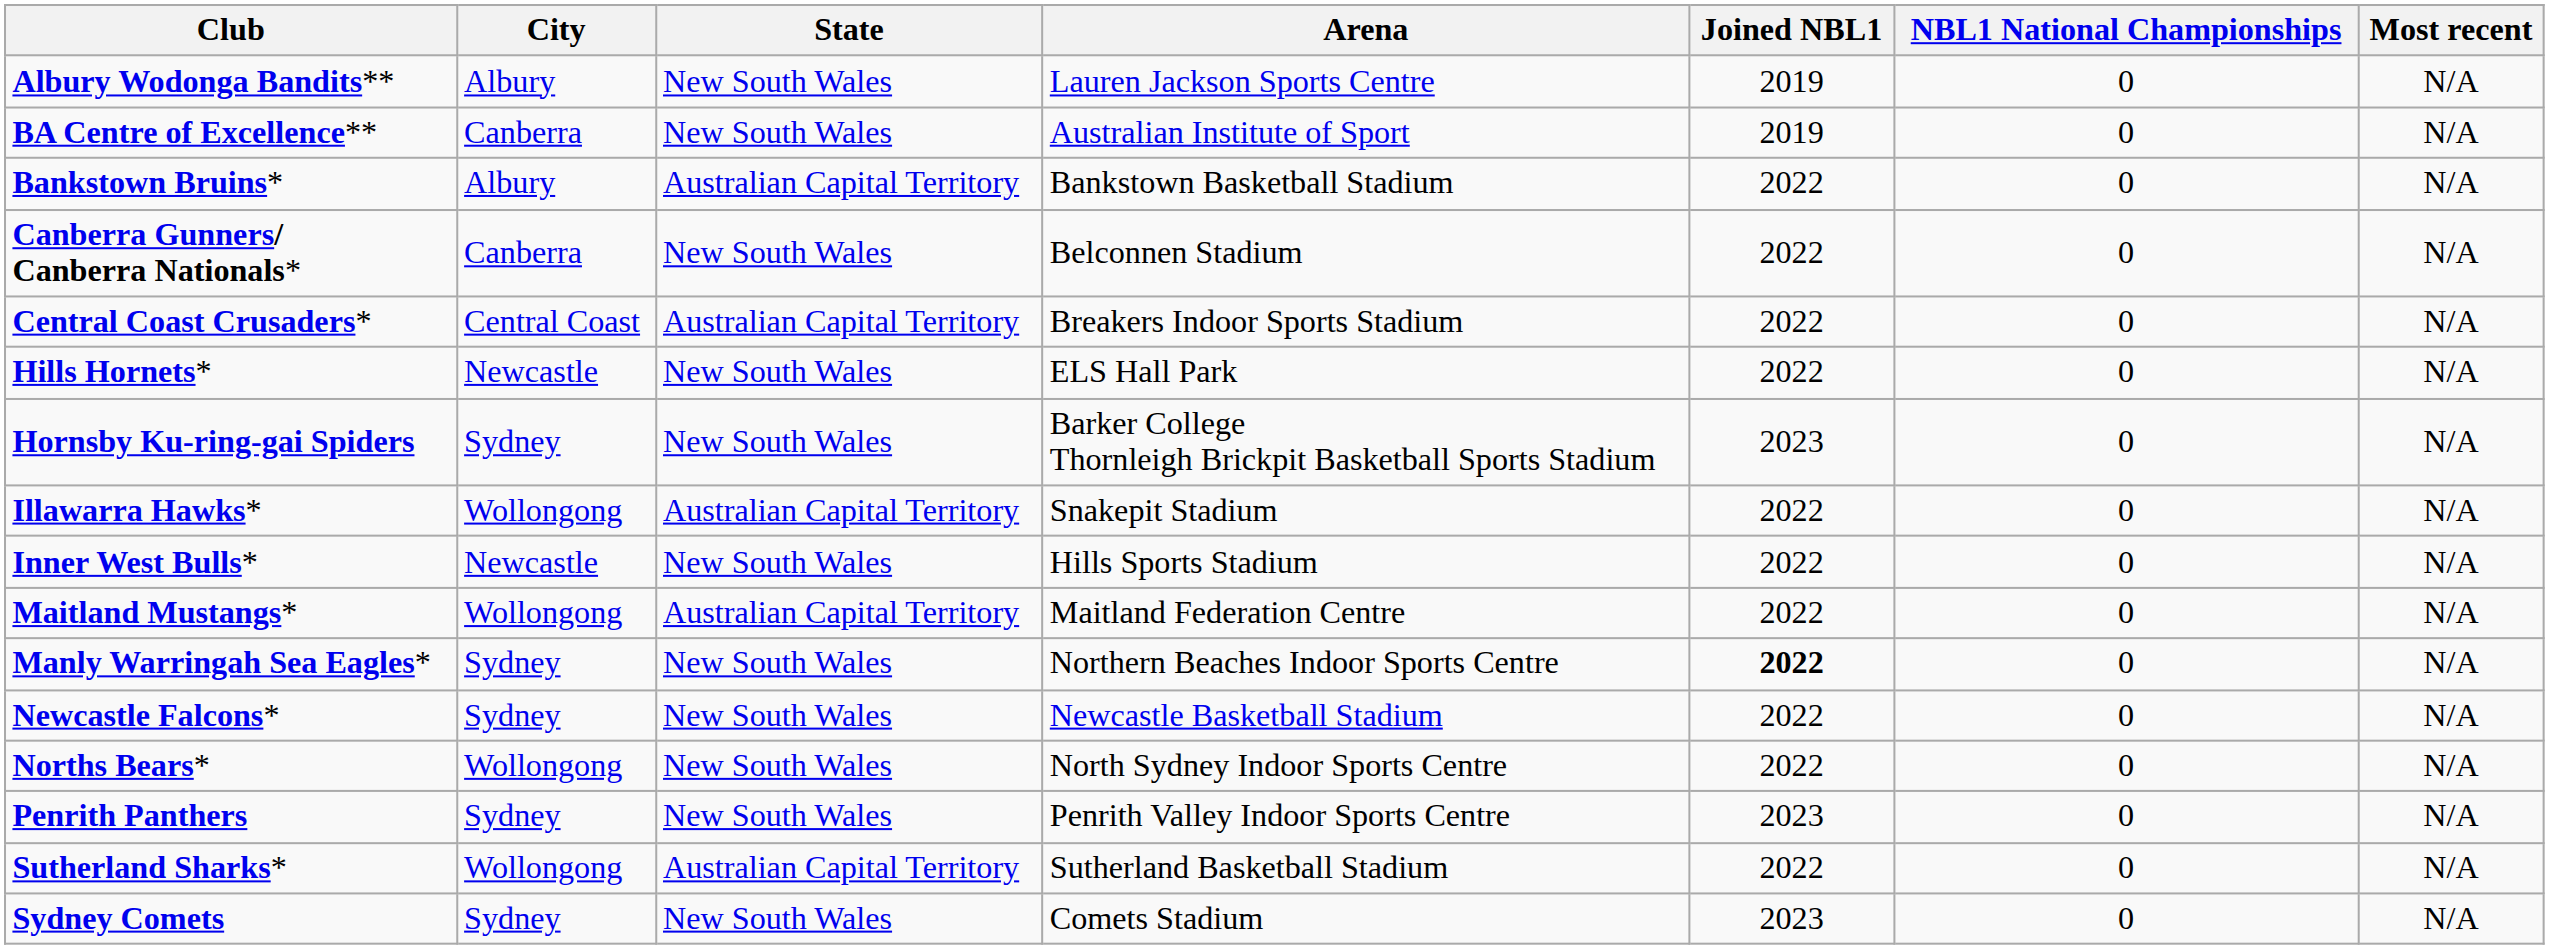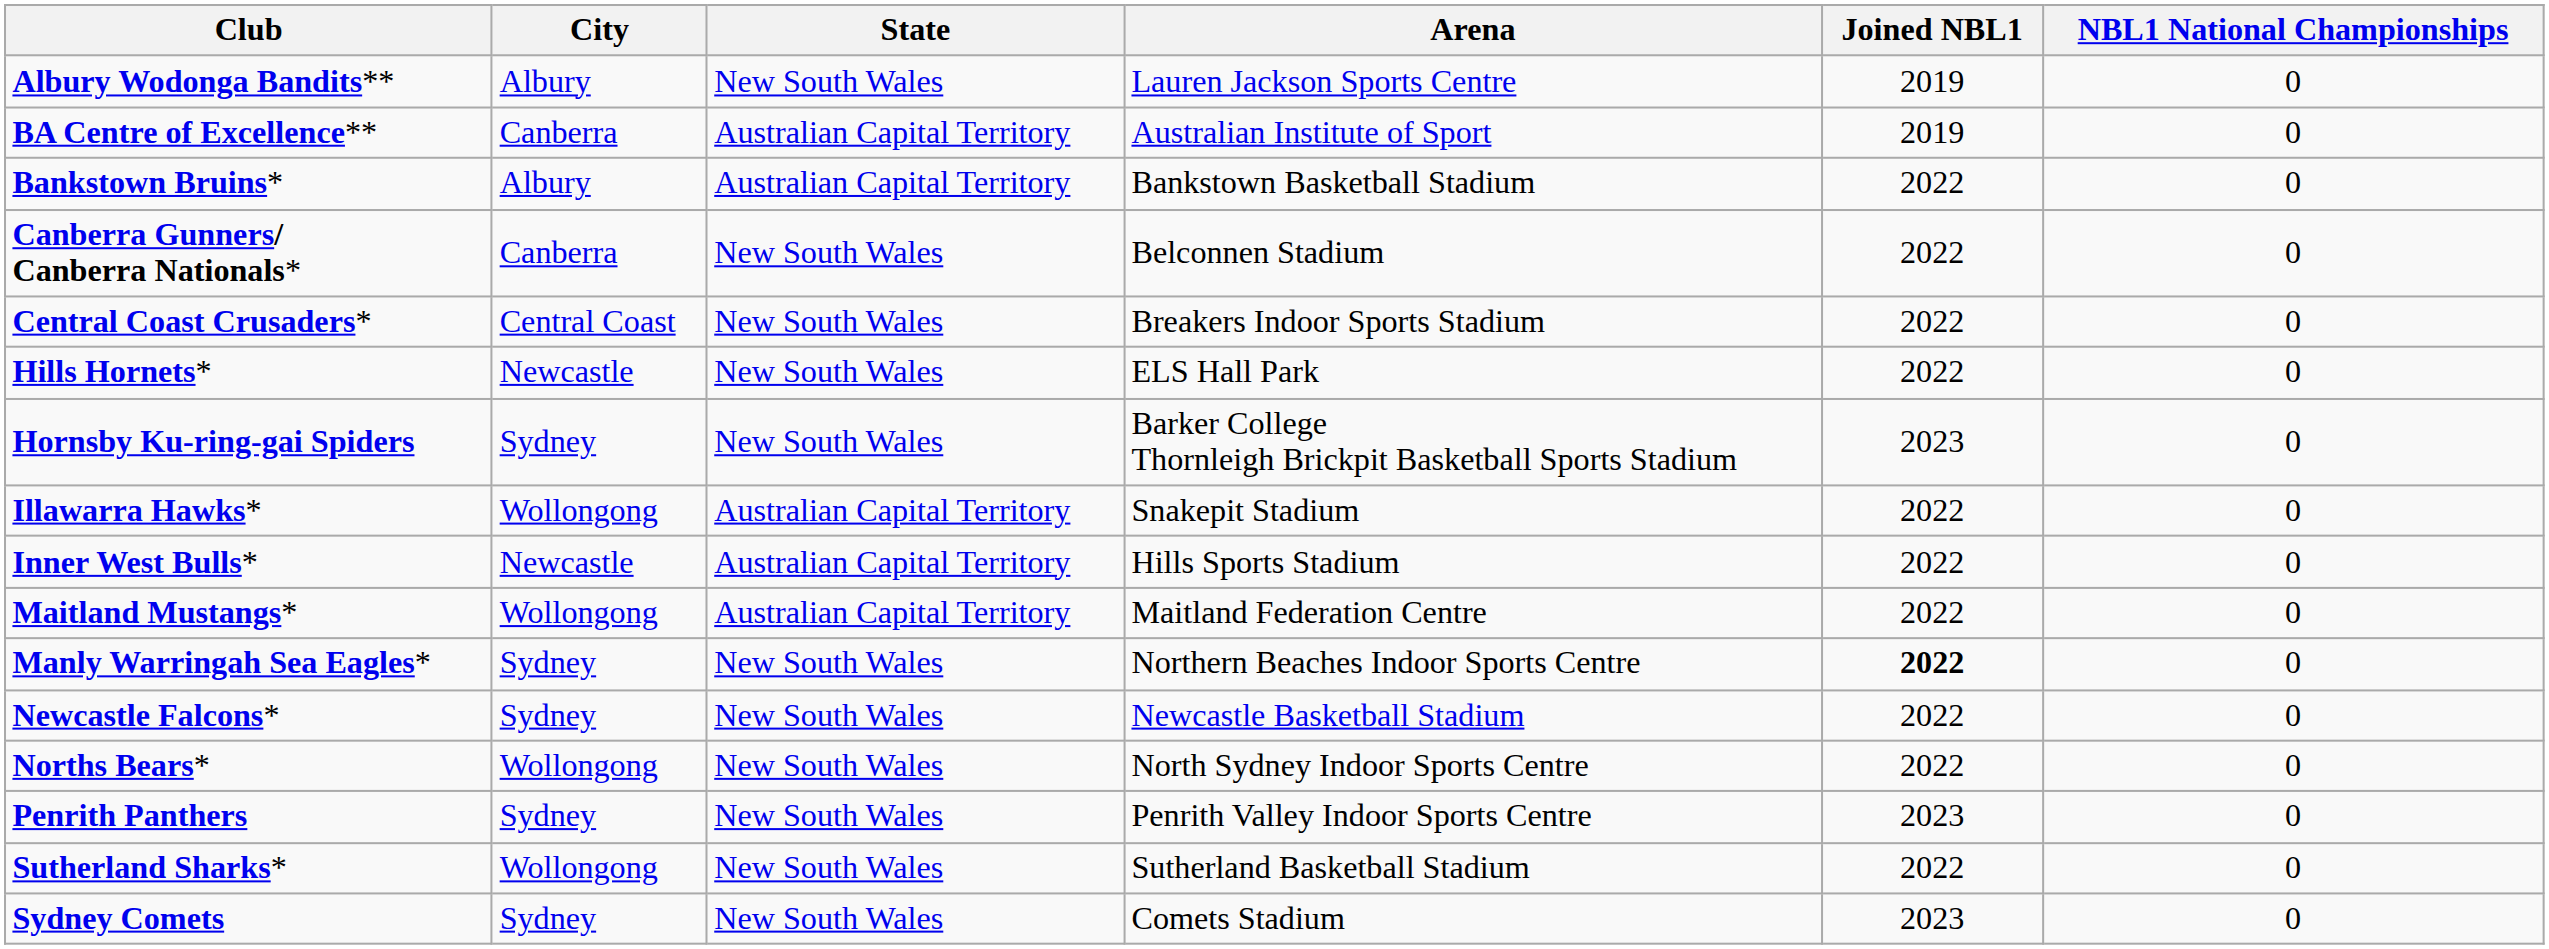 <table class="wikitable sortable" style="width:100%">
 <tr>
 <th>Club</th>
 <th>City</th>
 <th>State</th>
 <th>Arena</th>
 <th>Joined NBL1</th>
 <th><a href='#'>NBL1 National Championships</a></th>
-<th>Most recent</th>
 </tr>
 <tr>
 <td><strong><a href='#'>Albury Wodonga Bandits</a></strong>**</td>
 <td><a href='#'>Albury</a></td>
 <td> <a href='#'>New South Wales</a></td>
 <td><a href='#'>Lauren Jackson Sports Centre</a></td>
 <td style="text-align:center;">2019</td>
 <td style="text-align:center;">0</td>
-<td style="text-align:center;">N/A</td>
 </tr>
 <tr>
 <td><strong><a href='#'>BA Centre of Excellence</a></strong>**</td>
 <td><a href='#'>Canberra</a></td>
-<td> <a href='#'>New South Wales</a></td>
+<td> <a href='#'>Australian Capital Territory</a></td>
 <td><a href='#'>Australian Institute of Sport</a></td>
 <td style="text-align:center;">2019</td>
 <td style="text-align:center;">0</td>
-<td style="text-align:center;">N/A</td>
 </tr>
 <tr>
 <td><strong><a href='#'>Bankstown Bruins</a></strong>*</td>
 <td><a href='#'>Albury</a></td>
 <td> <a href='#'>Australian Capital Territory</a></td>
 <td>Bankstown Basketball Stadium</td>
 <td style="text-align:center;">2022</td>
 <td style="text-align:center;">0</td>
-<td style="text-align:center;">N/A</td>
 </tr>
 <tr>
 <td><strong><a href='#'>Canberra Gunners</a>/<br>Canberra Nationals</strong>*</td>
 <td><a href='#'>Canberra</a></td>
 <td> <a href='#'>New South Wales</a></td>
 <td>Belconnen Stadium</td>
 <td style="text-align:center;">2022</td>
 <td style="text-align:center;">0</td>
-<td style="text-align:center;">N/A</td>
 </tr>
 <tr>
 <td><strong><a href='#'>Central Coast Crusaders</a></strong>*</td>
 <td><a href='#'>Central Coast</a></td>
-<td> <a href='#'>Australian Capital Territory</a></td>
+<td> <a href='#'>New South Wales</a></td>
 <td>Breakers Indoor Sports Stadium</td>
 <td style="text-align:center;">2022</td>
 <td style="text-align:center;">0</td>
-<td style="text-align:center;">N/A</td>
 </tr>
 <tr>
 <td><strong><a href='#'>Hills Hornets</a></strong>*</td>
 <td><a href='#'>Newcastle</a></td>
 <td> <a href='#'>New South Wales</a></td>
 <td>ELS Hall Park</td>
 <td style="text-align:center;">2022</td>
 <td style="text-align:center;">0</td>
-<td style="text-align:center;">N/A</td>
 </tr>
 <tr>
 <td><strong><a href='#'>Hornsby Ku-ring-gai Spiders</a></strong></td>
 <td><a href='#'>Sydney</a></td>
 <td> <a href='#'>New South Wales</a></td>
 <td>Barker College<br>Thornleigh Brickpit Basketball Sports Stadium</td>
 <td style="text-align:center;">2023</td>
 <td style="text-align:center;">0</td>
-<td style="text-align:center;">N/A</td>
 </tr>
 <tr>
 <td><strong><a href='#'>Illawarra Hawks</a></strong>*</td>
 <td><a href='#'>Wollongong</a></td>
 <td> <a href='#'>Australian Capital Territory</a></td>
 <td>Snakepit Stadium</td>
 <td style="text-align:center;">2022</td>
 <td style="text-align:center;">0</td>
-<td style="text-align:center;">N/A</td>
 </tr>
 <tr>
 <td><strong><a href='#'>Inner West Bulls</a></strong>*</td>
 <td><a href='#'>Newcastle</a></td>
-<td> <a href='#'>New South Wales</a></td>
+<td> <a href='#'>Australian Capital Territory</a></td>
 <td>Hills Sports Stadium</td>
 <td style="text-align:center;">2022</td>
 <td style="text-align:center;">0</td>
-<td style="text-align:center;">N/A</td>
 </tr>
 <tr>
 <td><strong><a href='#'>Maitland Mustangs</a></strong>*</td>
 <td><a href='#'>Wollongong</a></td>
 <td> <a href='#'>Australian Capital Territory</a></td>
 <td>Maitland Federation Centre</td>
 <td style="text-align:center;">2022</td>
 <td style="text-align:center;">0</td>
-<td style="text-align:center;">N/A</td>
 </tr>
 <tr>
 <td><strong><a href='#'>Manly Warringah Sea Eagles</a></strong>*</td>
 <td><a href='#'>Sydney</a></td>
 <td> <a href='#'>New South Wales</a></td>
 <td>Northern Beaches Indoor Sports Centre</td>
 <td style="text-align:center;"><strong>2022</strong></td>
 <td style="text-align:center;">0</td>
-<td style="text-align:center;">N/A</td>
 </tr>
 <tr>
 <td><strong><a href='#'>Newcastle Falcons</a></strong>*</td>
 <td><a href='#'>Sydney</a></td>
 <td> <a href='#'>New South Wales</a></td>
 <td><a href='#'>Newcastle Basketball Stadium</a></td>
 <td style="text-align:center;">2022</td>
 <td style="text-align:center;">0</td>
-<td style="text-align:center;">N/A</td>
 </tr>
 <tr>
 <td><strong><a href='#'>Norths Bears</a></strong>*</td>
 <td><a href='#'>Wollongong</a></td>
 <td> <a href='#'>New South Wales</a></td>
 <td>North Sydney Indoor Sports Centre</td>
 <td style="text-align:center;">2022</td>
 <td style="text-align:center;">0</td>
-<td style="text-align:center;">N/A</td>
 </tr>
 <tr>
 <td><strong><a href='#'>Penrith Panthers</a></strong></td>
 <td><a href='#'>Sydney</a></td>
 <td> <a href='#'>New South Wales</a></td>
 <td>Penrith Valley Indoor Sports Centre</td>
 <td style="text-align:center;">2023</td>
 <td style="text-align:center;">0</td>
-<td style="text-align:center;">N/A</td>
 </tr>
 <tr>
 <td><strong><a href='#'>Sutherland Sharks</a></strong>*</td>
 <td><a href='#'>Wollongong</a></td>
-<td> <a href='#'>Australian Capital Territory</a></td>
+<td> <a href='#'>New South Wales</a></td>
 <td>Sutherland Basketball Stadium</td>
 <td style="text-align:center;">2022</td>
 <td style="text-align:center;">0</td>
-<td style="text-align:center;">N/A</td>
 </tr>
 <tr>
 <td><strong><a href='#'>Sydney Comets</a></strong></td>
 <td><a href='#'>Sydney</a></td>
 <td> <a href='#'>New South Wales</a></td>
 <td>Comets Stadium</td>
 <td style="text-align:center;">2023</td>
 <td style="text-align:center;">0</td>
-<td style="text-align:center;">N/A</td>
 </tr>
 </table>
